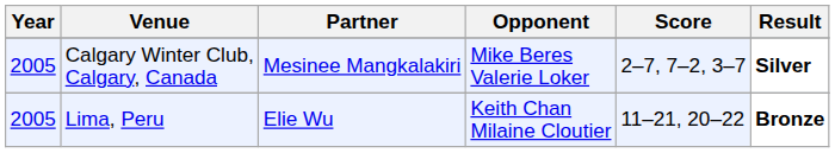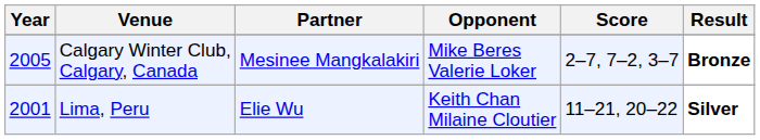 <table class="sortable wikitable" style="font-size: 90%;">
 <tr>
 <th>Year</th>
 <th>Venue</th>
 <th>Partner</th>
 <th>Opponent</th>
 <th>Score</th>
 <th>Result</th>
 </tr>
 <tr>
 </tr>
 <tr style="background:#ECF2FF">
 <td align="center"><a href='#'>2005</a></td>
 <td align="left">Calgary Winter Club,<br><a href='#'>Calgary</a>, <a href='#'>Canada</a></td>
 <td align="left"> <a href='#'>Mesinee Mangkalakiri</a></td>
 <td align="left"> <a href='#'>Mike Beres</a><br> <a href='#'>Valerie Loker</a></td>
 <td align="left">2–7, 7–2, 3–7</td>
-<td style="text-align:left; background:white"> <strong>Silver</strong></td>
+<td style="text-align:left; background:white"> <strong>Bronze</strong></td>
 </tr>
 <tr>
 </tr>
 <tr style="background:#ECF2FF">
-<td align="center"><a href='#'>2005</a></td>
+<td align="center"><a href='#'>2001</a></td>
 <td align="left"><a href='#'>Lima</a>, <a href='#'>Peru</a></td>
 <td align="left"> <a href='#'>Elie Wu</a></td>
 <td align="left"> <a href='#'>Keith Chan</a><br> <a href='#'>Milaine Cloutier</a></td>
 <td align="left">11–21, 20–22</td>
-<td style="text-align:left; background:white"> <strong>Bronze</strong></td>
+<td style="text-align:left; background:white"> <strong>Silver</strong></td>
 </tr>
 </table>
